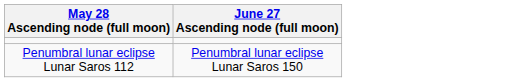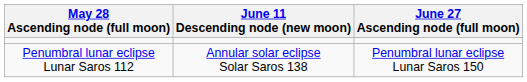 <table class="wikitable">
 <tr>
 <th><a href='#'>May 28</a><br>Ascending node (full moon)<br></th>
+<th><a href='#'>June 11</a><br>Descending node (new moon)<br></th>
 <th><a href='#'>June 27</a><br>Ascending node (full moon)<br></th>
 </tr>
 <tr>
 <td></td>
 <td></td>
+<td></td>
 </tr>
 <tr align=center>
 <td><a href='#'>Penumbral lunar eclipse</a><br>Lunar Saros 112</td>
+<td><a href='#'>Annular solar eclipse</a><br>Solar Saros 138</td>
 <td><a href='#'>Penumbral lunar eclipse</a><br>Lunar Saros 150</td>
 </tr>
 </table>
